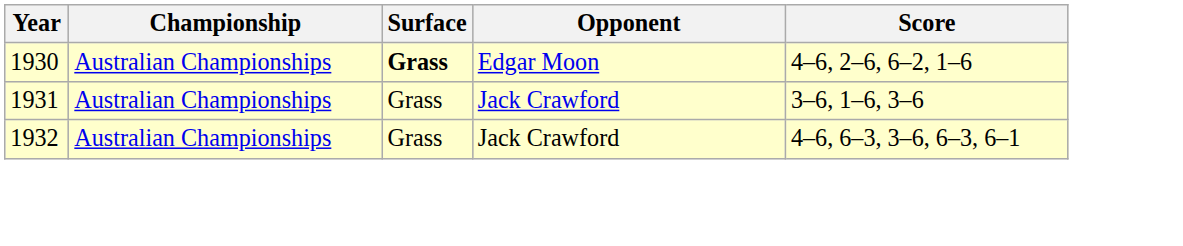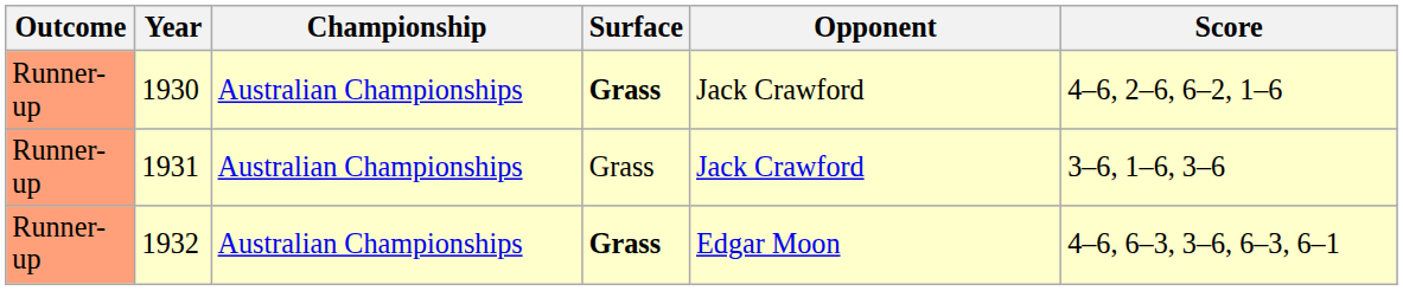 <table class='sortable wikitable'>
 <tr>
+<th style="width:65px">Outcome</th>
 <th style="width:35px">Year</th>
 <th style="width:200px">Championship</th>
 <th style="width:50px">Surface</th>
 <th style="width:200px">Opponent</th>
 <th style="width:180px" class="unsortable">Score</th>
 </tr>
 <tr style="background:#ffc;">
+<td style="background:#ffa07a;">Runner-up</td>
 <td>1930</td>
 <td><a href='#'>Australian Championships</a></td>
 <td><strong>Grass</strong></td>
-<td> <a href='#'>Edgar Moon</a></td>
+<td> Jack Crawford</td>
 <td>4–6, 2–6, 6–2, 1–6</td>
 </tr>
 <tr style="background:#ffc;">
+<td style="background:#ffa07a;">Runner-up</td>
 <td>1931</td>
 <td><a href='#'>Australian Championships</a></td>
 <td>Grass</td>
 <td> <a href='#'>Jack Crawford</a></td>
 <td>3–6, 1–6, 3–6</td>
 </tr>
 <tr style="background:#ffc;">
+<td style="background:#ffa07a;">Runner-up</td>
 <td>1932</td>
 <td><a href='#'>Australian Championships</a></td>
-<td>Grass</td>
-<td> Jack Crawford</td>
+<td><strong>Grass</strong></td>
+<td> <a href='#'>Edgar Moon</a></td>
 <td>4–6, 6–3, 3–6, 6–3, 6–1</td>
 </tr>
 </table>
